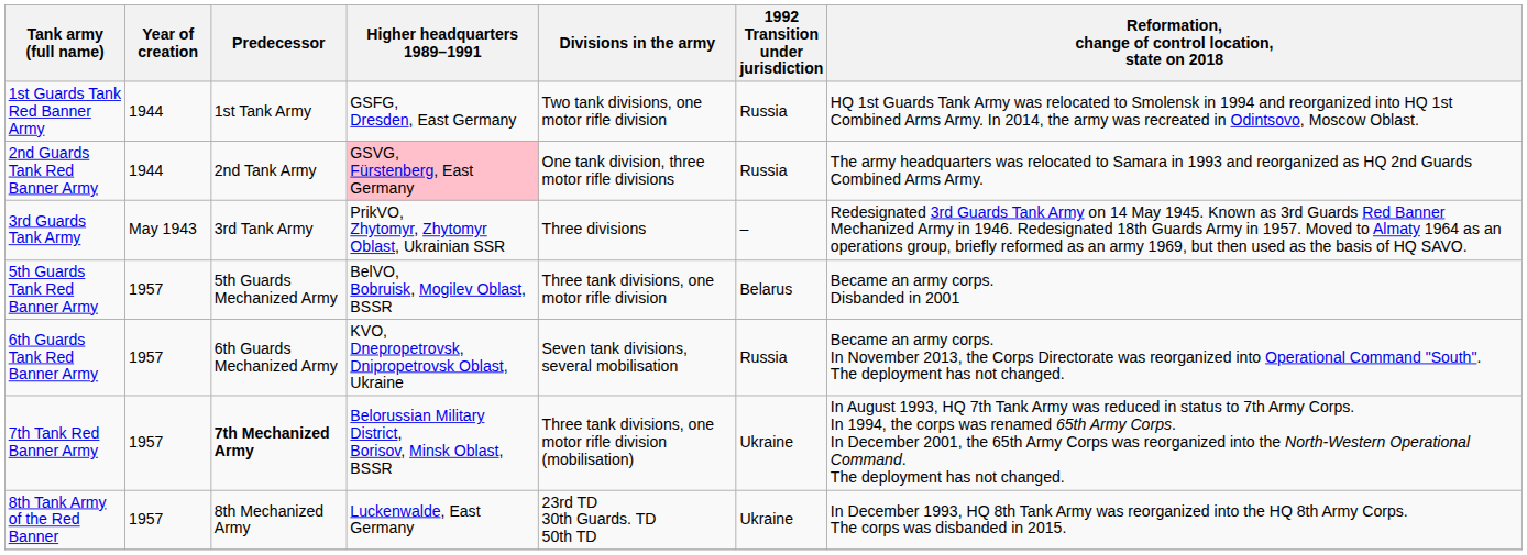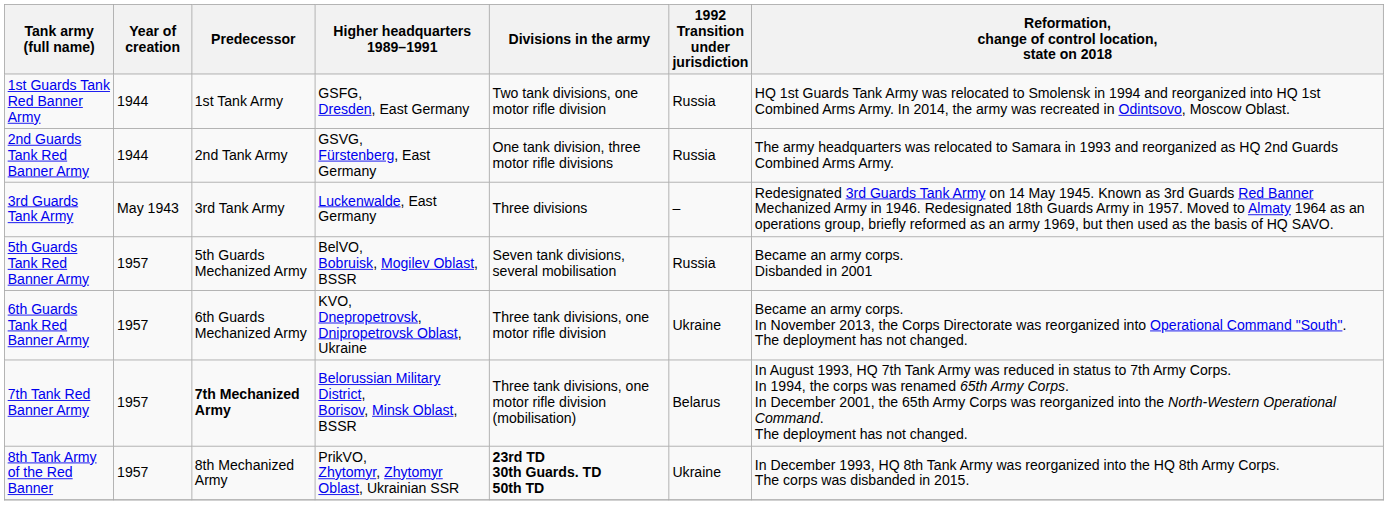 <table class="wikitable">
 <tr>
 <th>Tank army<br>(full name)</th>
 <th>Year of creation</th>
 <th>Predecessor</th>
 <th>Higher headquarters<br>1989–1991</th>
 <th>Divisions in the army</th>
 <th>1992<br>Transition<br>under<br>jurisdiction</th>
 <th>Reformation,<br>change of control location,<br>state on 2018</th>
 </tr>
 <tr>
 <td><a href='#'>1st Guards Tank Red Banner Army</a></td>
 <td>1944</td>
 <td>1st Tank Army</td>
 <td>GSFG,<br><a href='#'>Dresden</a>, East Germany</td>
 <td>Two tank divisions, one motor rifle division</td>
 <td>Russia</td>
 <td>HQ 1st Guards Tank Army was relocated to Smolensk in 1994 and reorganized into HQ 1st Combined Arms Army. In 2014, the army was recreated in <a href='#'>Odintsovo</a>, Moscow Oblast.</td>
 </tr>
 <tr>
 <td><a href='#'>2nd Guards Tank Red Banner Army</a></td>
 <td>1944</td>
 <td>2nd Tank Army</td>
-<td style="background: pink;">GSVG,<br><a href='#'>Fürstenberg</a>, East Germany</td>
+<td>GSVG,<br><a href='#'>Fürstenberg</a>, East Germany</td>
 <td>One tank division, three motor rifle divisions</td>
 <td>Russia</td>
 <td>The army headquarters was relocated to Samara in 1993 and reorganized as HQ 2nd Guards Combined Arms Army.</td>
 </tr>
 <tr>
 <td><a href='#'>3rd Guards Tank Army</a></td>
 <td>May 1943</td>
 <td>3rd Tank Army</td>
-<td>PrikVO,<br><a href='#'>Zhytomyr</a>, <a href='#'>Zhytomyr Oblast</a>, Ukrainian SSR</td>
+<td><a href='#'>Luckenwalde</a>, East Germany</td>
 <td>Three divisions</td>
 <td>–</td>
 <td>Redesignated <a href='#'>3rd Guards Tank Army</a> on 14 May 1945.  Known as 3rd Guards <a href='#'>Red Banner</a> Mechanized Army in 1946. Redesignated 18th Guards Army in 1957. Moved to <a href='#'>Almaty</a> 1964 as an operations group, briefly reformed as an army 1969, but then used as the basis of HQ SAVO.</td>
 </tr>
 <tr>
 <td><a href='#'>5th Guards Tank Red Banner Army</a></td>
 <td>1957</td>
 <td>5th Guards Mechanized Army</td>
 <td>BelVO,<br><a href='#'>Bobruisk</a>, <a href='#'>Mogilev Oblast</a>, BSSR</td>
-<td>Three tank divisions, one motor rifle division</td>
-<td>Belarus</td>
+<td>Seven tank divisions, several mobilisation</td>
+<td>Russia</td>
 <td>Became an army corps. <br>Disbanded in 2001</td>
 </tr>
 <tr>
 <td><a href='#'>6th Guards Tank Red Banner Army</a></td>
 <td>1957</td>
 <td>6th Guards Mechanized Army</td>
 <td>KVO,<br><a href='#'>Dnepropetrovsk</a>, <a href='#'>Dnipropetrovsk Oblast</a>, Ukraine</td>
-<td>Seven tank divisions, several mobilisation</td>
-<td>Russia</td>
+<td>Three tank divisions, one motor rifle division</td>
+<td>Ukraine</td>
 <td>Became an army corps. <br>In November 2013, the Corps Directorate was reorganized into <a href='#'>Operational Command "South"</a>.<br>The deployment has not changed.</td>
 </tr>
 <tr>
 <td><a href='#'>7th Tank Red Banner Army</a></td>
 <td>1957</td>
 <td><strong>7th Mechanized Army</strong></td>
 <td><a href='#'>Belorussian Military District</a>,<br><a href='#'>Borisov</a>, <a href='#'>Minsk Oblast</a>, BSSR</td>
 <td>Three tank divisions, one motor rifle division (mobilisation)</td>
-<td>Ukraine</td>
+<td>Belarus</td>
 <td>In August 1993, HQ 7th Tank Army was reduced in status to 7th Army Corps.<br>In 1994, the corps was renamed <em>65th Army Corps</em>.<br>In December 2001, the 65th Army Corps was reorganized into the <em>North-Western Operational Command</em>.<br>The deployment has not changed.</td>
 </tr>
 <tr>
 <td><a href='#'>8th Tank Army of the Red Banner</a></td>
 <td>1957</td>
 <td>8th Mechanized Army</td>
-<td><a href='#'>Luckenwalde</a>, East Germany</td>
-<td>23rd TD<br>30th Guards. TD<br>50th TD</td>
+<td>PrikVO,<br><a href='#'>Zhytomyr</a>, <a href='#'>Zhytomyr Oblast</a>, Ukrainian SSR</td>
+<td><strong>23rd TD<br>30th Guards. TD<br>50th TD</strong></td>
 <td>Ukraine</td>
 <td>In December 1993, HQ 8th Tank Army was reorganized into the HQ 8th Army Corps. <br>The corps was disbanded in 2015.</td>
 </tr>
 <tr>
 </tr>
 </table>
